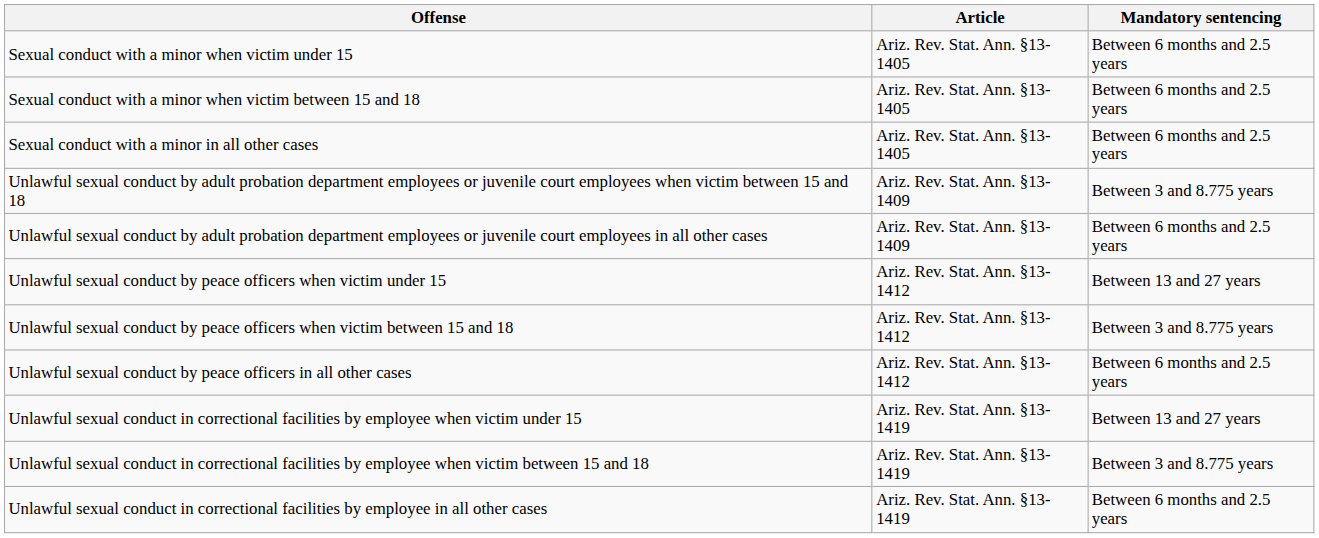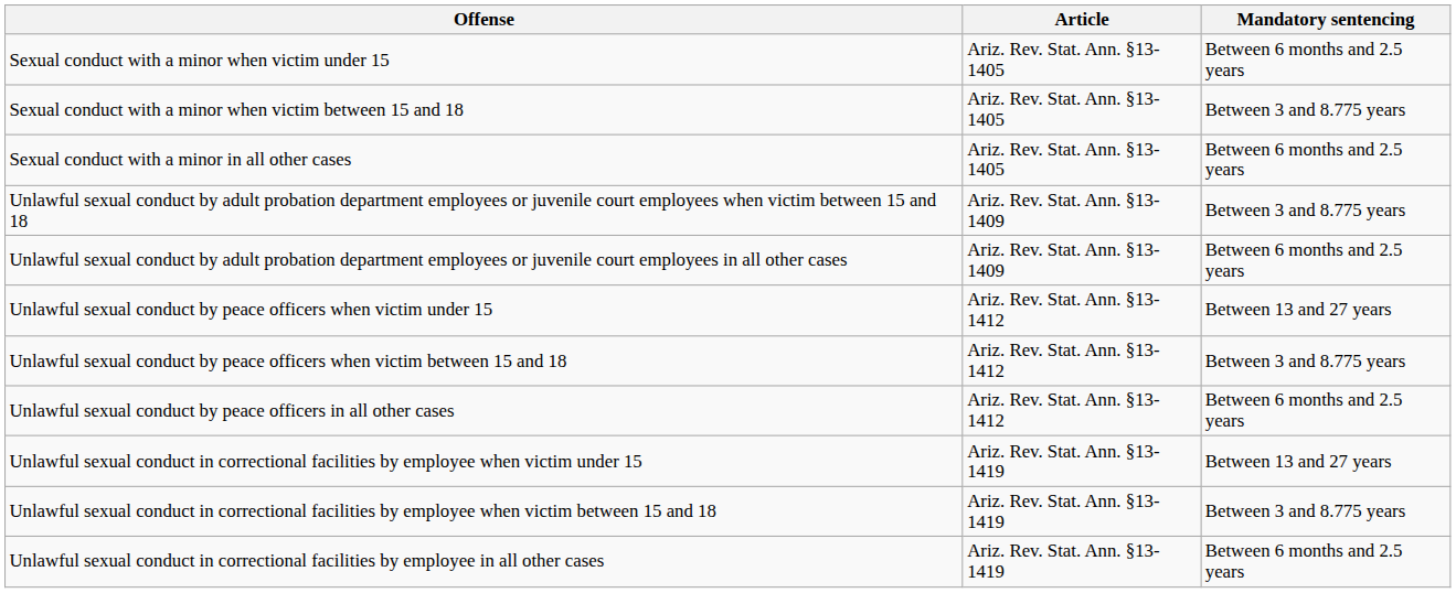 <table class="wikitable">
 <tr>
 <th>Offense</th>
 <th>Article</th>
 <th>Mandatory sentencing</th>
 </tr>
 <tr>
 <td>Sexual conduct with a minor when victim under 15</td>
 <td>Ariz. Rev. Stat. Ann. §13-1405</td>
 <td>Between 6 months and 2.5 years</td>
 </tr>
 <tr>
 <td>Sexual conduct with a minor when victim between 15 and 18</td>
 <td>Ariz. Rev. Stat. Ann. §13-1405</td>
-<td>Between 6 months and 2.5 years</td>
+<td>Between 3 and 8.775 years</td>
 </tr>
 <tr>
 <td>Sexual conduct with a minor in all other cases</td>
 <td>Ariz. Rev. Stat. Ann. §13-1405</td>
 <td>Between 6 months and 2.5 years</td>
 </tr>
 <tr>
 <td>Unlawful sexual conduct by adult probation department employees or juvenile court employees when victim between 15 and 18</td>
 <td>Ariz. Rev. Stat. Ann. §13-1409</td>
 <td>Between 3 and 8.775 years</td>
 </tr>
 <tr>
 <td>Unlawful sexual conduct by adult probation department employees or juvenile court employees in all other cases</td>
 <td>Ariz. Rev. Stat. Ann. §13-1409</td>
 <td>Between 6 months and 2.5 years</td>
 </tr>
 <tr>
 <td>Unlawful sexual conduct by peace officers when victim under 15</td>
 <td>Ariz. Rev. Stat. Ann. §13-1412</td>
 <td>Between 13 and 27 years</td>
 </tr>
 <tr>
 <td>Unlawful sexual conduct by peace officers when victim between 15 and 18</td>
 <td>Ariz. Rev. Stat. Ann. §13-1412</td>
 <td>Between 3 and 8.775 years</td>
 </tr>
 <tr>
 <td>Unlawful sexual conduct by peace officers in all other cases</td>
 <td>Ariz. Rev. Stat. Ann. §13-1412</td>
 <td>Between 6 months and 2.5 years</td>
 </tr>
 <tr>
 <td>Unlawful sexual conduct in correctional facilities by employee when victim under 15</td>
 <td>Ariz. Rev. Stat. Ann. §13-1419</td>
 <td>Between 13 and 27 years</td>
 </tr>
 <tr>
 <td>Unlawful sexual conduct in correctional facilities by employee when victim between 15 and 18</td>
 <td>Ariz. Rev. Stat. Ann. §13-1419</td>
 <td>Between 3 and 8.775 years</td>
 </tr>
 <tr>
 <td>Unlawful sexual conduct in correctional facilities by employee in all other cases</td>
 <td>Ariz. Rev. Stat. Ann. §13-1419</td>
 <td>Between 6 months and 2.5 years</td>
 </tr>
 </table>
